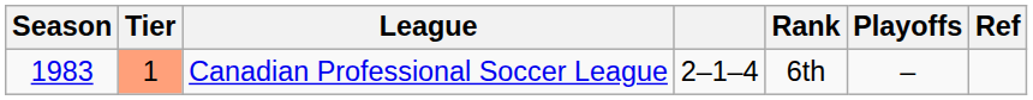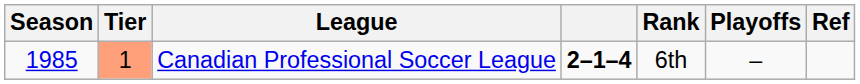 <table class="wikitable" style="text-align: center;">
 <tr>
 <th>Season</th>
 <th>Tier</th>
 <th>League</th>
 <th></th>
 <th>Rank</th>
 <th>Playoffs</th>
 <th>Ref</th>
 </tr>
 <tr>
-<td><a href='#'>1983</a></td>
+<td><a href='#'>1985</a></td>
 <td style="background: lightsalmon;">1</td>
 <td><a href='#'>Canadian Professional Soccer League</a></td>
-<td>2–1–4</td>
+<td><strong>2–1–4</strong></td>
 <td>6th</td>
 <td>–</td>
 <td></td>
 </tr>
 </table>
